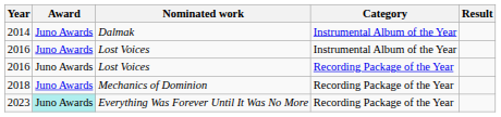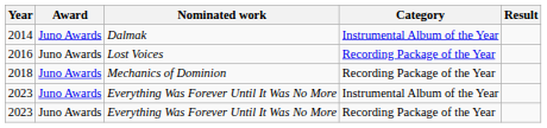 <table class="wikitable">
 <tr>
 <th>Year</th>
 <th>Award</th>
 <th>Nominated work</th>
 <th>Category</th>
 <th>Result</th>
 </tr>
 <tr>
 <td>2014</td>
 <td><a href='#'>Juno Awards</a></td>
 <td><em>Dalmak</em></td>
 <td><a href='#'>Instrumental Album of the Year</a></td>
-<td></td>
-</tr>
-<tr>
-<td>2016</td>
-<td><a href='#'>Juno Awards</a></td>
-<td><em>Lost Voices</em></td>
-<td>Instrumental Album of the Year</td>
 <td></td>
 </tr>
 <tr>
 <td>2016</td>
 <td>Juno Awards</td>
 <td><em>Lost Voices</em></td>
 <td><a href='#'>Recording Package of the Year</a></td>
 <td></td>
 </tr>
 <tr>
 <td>2018</td>
 <td><a href='#'>Juno Awards</a></td>
 <td><em>Mechanics of Dominion</em></td>
 <td>Recording Package of the Year</td>
 <td></td>
 </tr>
 <tr>
 <td>2023</td>
-<td style="background: paleturquoise;">Juno Awards</td>
+<td><a href='#'>Juno Awards</a></td>
+<td><em>Everything Was Forever Until It Was No More</em></td>
+<td>Instrumental Album of the Year</td>
+<td></td>
+</tr>
+<tr>
+<td>2023</td>
+<td>Juno Awards</td>
 <td><em>Everything Was Forever Until It Was No More</em></td>
 <td>Recording Package of the Year</td>
 <td></td>
 </tr>
 </table>
